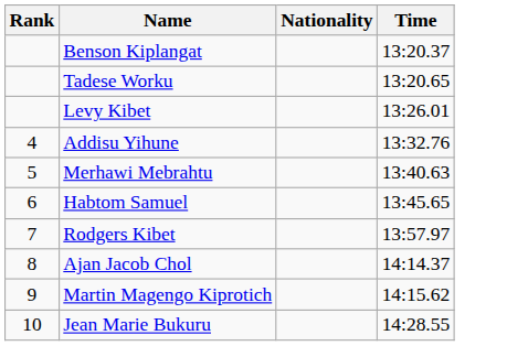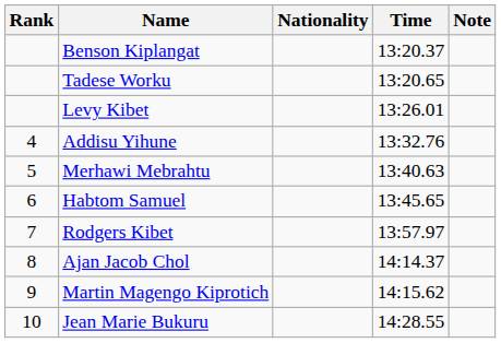 <table class="wikitable sortable" style="text-align:center">
 <tr>
 <th>Rank</th>
 <th>Name</th>
 <th>Nationality</th>
 <th>Time</th>
+<th>Note</th>
 </tr>
 <tr>
 <td></td>
 <td align=left><a href='#'>Benson Kiplangat</a></td>
 <td align=left></td>
 <td>13:20.37</td>
+<td></td>
 </tr>
 <tr>
 <td></td>
 <td align=left><a href='#'>Tadese Worku</a></td>
 <td align=left></td>
 <td>13:20.65</td>
+<td></td>
 </tr>
 <tr>
 <td></td>
 <td align=left><a href='#'>Levy Kibet</a></td>
 <td align=left></td>
 <td>13:26.01</td>
+<td></td>
 </tr>
 <tr>
 <td>4</td>
 <td align=left><a href='#'>Addisu Yihune</a></td>
 <td align=left></td>
 <td>13:32.76</td>
+<td></td>
 </tr>
 <tr>
 <td>5</td>
 <td align=left><a href='#'>Merhawi Mebrahtu</a></td>
 <td align=left></td>
 <td>13:40.63</td>
+<td></td>
 </tr>
 <tr>
 <td>6</td>
 <td align=left><a href='#'>Habtom Samuel</a></td>
 <td align=left></td>
 <td>13:45.65</td>
+<td></td>
 </tr>
 <tr>
 <td>7</td>
 <td align=left><a href='#'>Rodgers Kibet</a></td>
 <td align=left></td>
 <td>13:57.97</td>
+<td></td>
 </tr>
 <tr>
 <td>8</td>
 <td align=left><a href='#'>Ajan Jacob Chol</a></td>
 <td align=left></td>
 <td>14:14.37</td>
+<td></td>
 </tr>
 <tr>
 <td>9</td>
 <td align=left><a href='#'>Martin Magengo Kiprotich</a></td>
 <td align=left></td>
 <td>14:15.62</td>
+<td></td>
 </tr>
 <tr>
 <td>10</td>
 <td align=left><a href='#'>Jean Marie Bukuru</a></td>
 <td align=left></td>
 <td>14:28.55</td>
+<td></td>
 </tr>
 </table>
